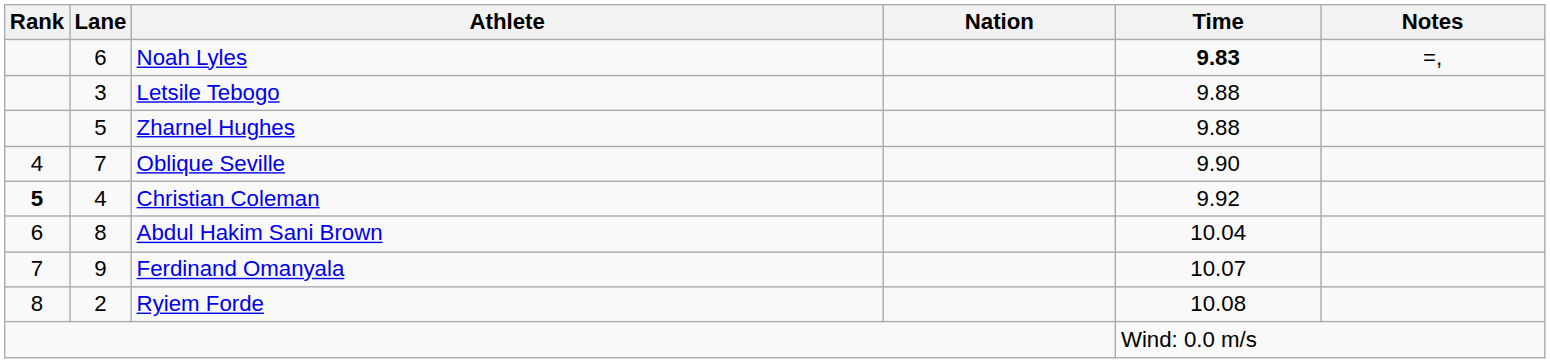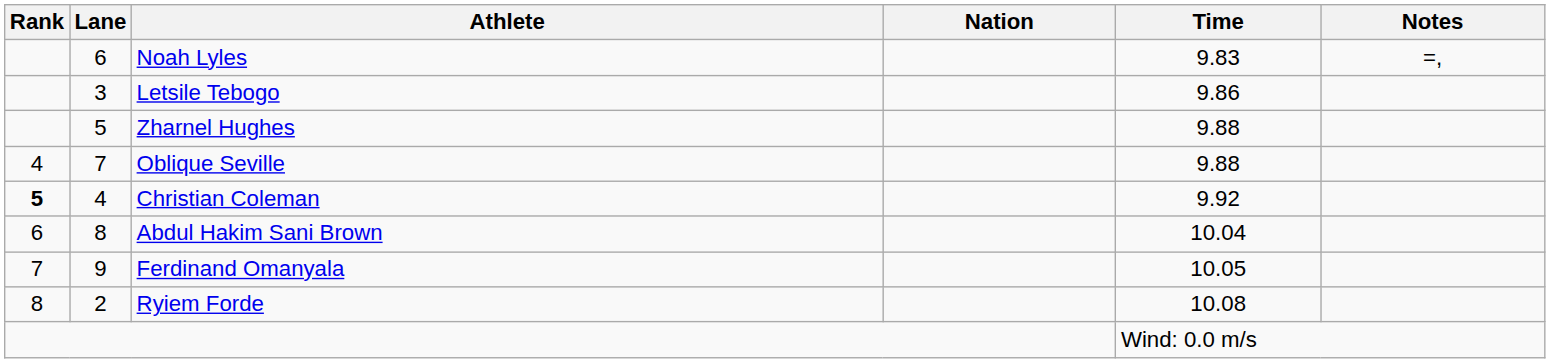 <table class="wikitable sortable" style="text-align:center;width: 70%;">
 <tr>
 <th scope="col" style="width: 10px;">Rank</th>
 <th scope="col" style="width: 10px;">Lane</th>
 <th scope="col">Athlete</th>
 <th scope="col">Nation</th>
 <th scope="col">Time</th>
 <th scope="col">Notes</th>
 </tr>
 <tr>
 <td></td>
 <td>6</td>
 <td align=left><a href='#'>Noah Lyles</a></td>
 <td align=left></td>
-<td><strong>9.83</strong></td>
+<td>9.83</td>
 <td>=, </td>
 </tr>
 <tr>
 <td></td>
 <td>3</td>
 <td align=left><a href='#'>Letsile Tebogo</a></td>
 <td align=left></td>
-<td>9.88 </td>
+<td>9.86 </td>
 <td></td>
 </tr>
 <tr>
 <td></td>
 <td>5</td>
 <td align=left><a href='#'>Zharnel Hughes</a></td>
 <td align=left></td>
 <td>9.88 </td>
 <td></td>
 </tr>
 <tr>
 <td>4</td>
 <td>7</td>
 <td align=left><a href='#'>Oblique Seville</a></td>
 <td align=left></td>
-<td>9.90 </td>
+<td>9.88 </td>
 <td></td>
 </tr>
 <tr>
 <td><strong>5</strong></td>
 <td>4</td>
 <td align=left><a href='#'>Christian Coleman</a></td>
 <td align=left></td>
 <td>9.92</td>
 <td></td>
 </tr>
 <tr>
 <td>6</td>
 <td>8</td>
 <td align=left><a href='#'>Abdul Hakim Sani Brown</a></td>
 <td align=left></td>
 <td>10.04</td>
 <td></td>
 </tr>
 <tr>
 <td>7</td>
 <td>9</td>
 <td align=left><a href='#'>Ferdinand Omanyala</a></td>
 <td align=left></td>
-<td>10.07</td>
+<td>10.05</td>
 <td></td>
 </tr>
 <tr>
 <td>8</td>
 <td>2</td>
 <td align=left><a href='#'>Ryiem Forde</a></td>
 <td align=left></td>
 <td>10.08</td>
 <td></td>
 </tr>
 <tr class="sortbottom">
 <td colspan="4"></td>
 <td colspan="2" style="text-align:left;">Wind: 0.0 m/s</td>
 </tr>
 </table>
